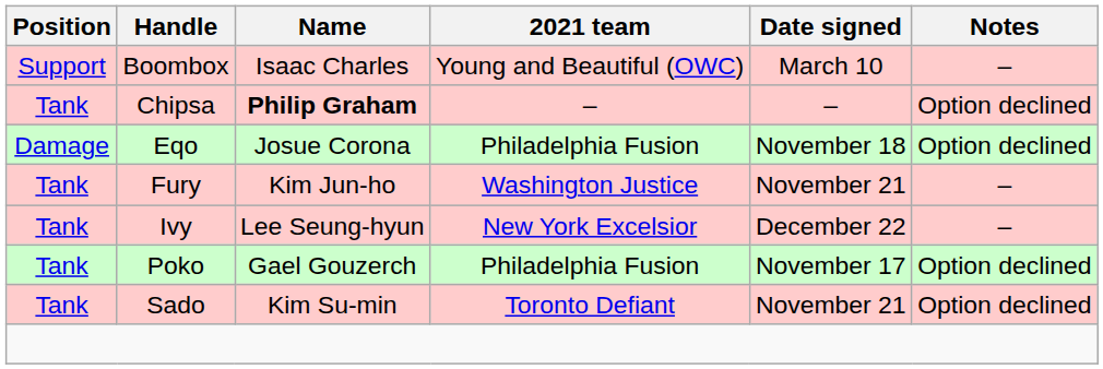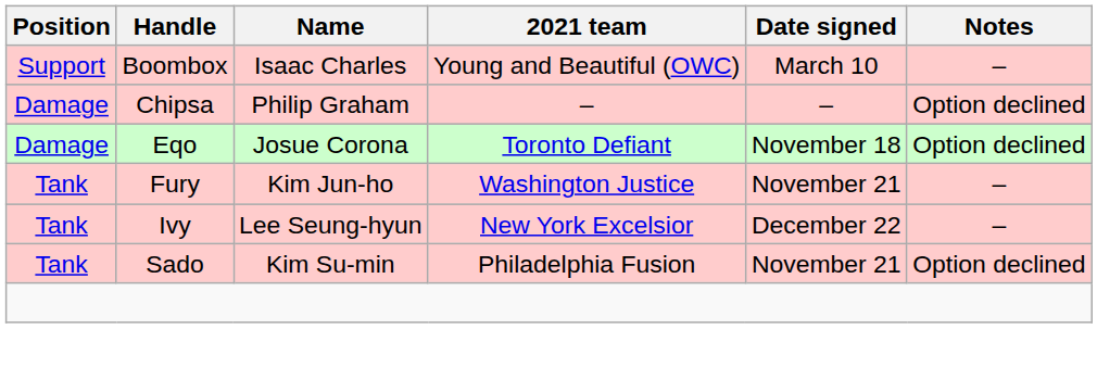 <table class="wikitable sortable" align="right" style="text-align:center; font-size:95%;">
 <tr>
 <th>Position</th>
 <th>Handle</th>
 <th>Name</th>
 <th>2021 team</th>
 <th>Date signed</th>
 <th>Notes</th>
 </tr>
 <tr style="background:#fcc;">
 <td><a href='#'>Support</a></td>
 <td>Boombox</td>
 <td>Isaac Charles</td>
 <td>Young and Beautiful (<a href='#'>OWC</a>)</td>
 <td>March 10</td>
 <td>–</td>
 </tr>
 <tr style="background:#fcc;">
-<td><a href='#'>Tank</a></td>
+<td><a href='#'>Damage</a></td>
 <td>Chipsa</td>
-<td><strong>Philip Graham</strong></td>
+<td>Philip Graham</td>
 <td>–</td>
 <td>–</td>
 <td>Option declined</td>
 </tr>
 <tr style="background:#cfc;">
 <td><a href='#'>Damage</a></td>
 <td>Eqo</td>
 <td>Josue Corona</td>
-<td>Philadelphia Fusion</td>
+<td><a href='#'>Toronto Defiant</a></td>
 <td>November 18</td>
 <td>Option declined</td>
 </tr>
 <tr style="background:#fcc;">
 <td><a href='#'>Tank</a></td>
 <td>Fury</td>
 <td>Kim Jun-ho</td>
 <td><a href='#'>Washington Justice</a></td>
 <td>November 21</td>
 <td>–</td>
 </tr>
 <tr style="background:#fcc;">
 <td><a href='#'>Tank</a></td>
 <td>Ivy</td>
 <td>Lee Seung-hyun</td>
 <td><a href='#'>New York Excelsior</a></td>
 <td>December 22</td>
 <td>–</td>
 </tr>
-<tr style="background:#cfc;">
-<td><a href='#'>Tank</a></td>
-<td>Poko</td>
-<td>Gael Gouzerch</td>
-<td>Philadelphia Fusion</td>
-<td>November 17</td>
-<td>Option declined</td>
-</tr>
 <tr style="background:#fcc;">
 <td><a href='#'>Tank</a></td>
 <td>Sado</td>
 <td>Kim Su-min</td>
-<td><a href='#'>Toronto Defiant</a></td>
+<td>Philadelphia Fusion</td>
 <td>November 21</td>
 <td>Option declined</td>
 </tr>
 <tr class="sortbottom">
 <td colspan="6"><br></td>
 </tr>
 </table>
